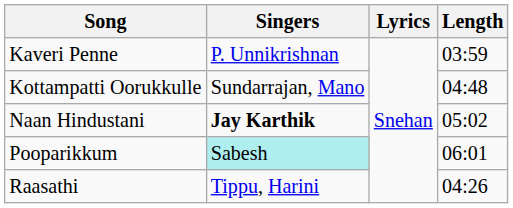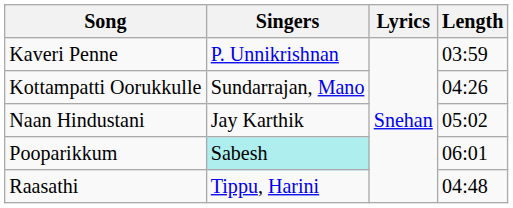 <table class="wikitable" style="font-size: 95%;">
 <tr>
 <th>Song</th>
 <th>Singers</th>
 <th>Lyrics</th>
 <th>Length</th>
 </tr>
 <tr>
 <td>Kaveri Penne</td>
 <td><a href='#'>P. Unnikrishnan</a></td>
 <td rowspan=5><a href='#'>Snehan</a></td>
 <td>03:59</td>
 </tr>
 <tr>
 <td>Kottampatti Oorukkulle</td>
 <td>Sundarrajan, <a href='#'>Mano</a></td>
-<td>04:48</td>
+<td>04:26</td>
 </tr>
 <tr>
 <td>Naan Hindustani</td>
-<td><strong>Jay Karthik</strong></td>
+<td>Jay Karthik</td>
 <td>05:02</td>
 </tr>
 <tr>
 <td>Pooparikkum</td>
 <td style="background: paleturquoise;">Sabesh</td>
 <td>06:01</td>
 </tr>
 <tr>
 <td>Raasathi</td>
 <td><a href='#'>Tippu</a>, <a href='#'>Harini</a></td>
-<td>04:26</td>
+<td>04:48</td>
 </tr>
 </table>
